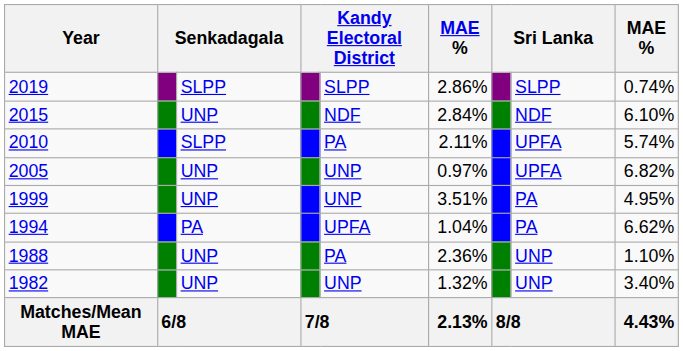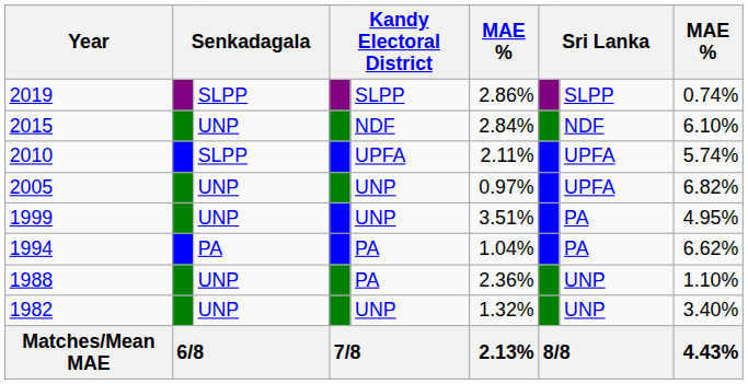 <table class="wikitable">
 <tr>
 <th>Year</th>
 <th colspan="2" width="144px">Senkadagala</th>
 <th colspan="2" width="144px"><a href='#'>Kandy Electoral District</a></th>
 <th><a href='#'>MAE</a> %</th>
 <th colspan="2" width="144px">Sri Lanka</th>
 <th>MAE %</th>
 </tr>
 <tr>
 <td><a href='#'>2019</a></td>
 <td style="background-color:purple;" width="10px"></td>
 <td style="text-align:left;"><a href='#'>SLPP</a></td>
 <td style="background-color:purple;" width="10px"></td>
 <td style="text-align:left;"><a href='#'>SLPP</a></td>
 <td style="text-align:right;">2.86%</td>
 <td style="background-color:purple;" width="10px"></td>
 <td style="text-align:left;"><a href='#'>SLPP</a></td>
 <td style="text-align:right;">0.74%</td>
 </tr>
 <tr>
 <td><a href='#'>2015</a></td>
 <td style="background-color:green;" width="10px"></td>
 <td style="text-align:left;"><a href='#'>UNP</a></td>
 <td style="background-color:green;" width="10px"></td>
 <td style="text-align:left;"><a href='#'>NDF</a></td>
 <td style="text-align:right;">2.84%</td>
 <td style="background-color:green;" width="10px"></td>
 <td style="text-align:left;"><a href='#'>NDF</a></td>
 <td style="text-align:right;">6.10%</td>
 </tr>
 <tr>
 <td><a href='#'>2010</a></td>
 <td style="background-color:blue;" width="10px"></td>
 <td style="text-align:left;"><a href='#'>SLPP</a></td>
 <td style="background-color:blue;" width="10px"></td>
-<td style="text-align:left;"><a href='#'>PA</a></td>
+<td style="text-align:left;"><a href='#'>UPFA</a></td>
 <td style="text-align:right;">2.11%</td>
 <td style="background-color:blue;" width="10px"></td>
 <td style="text-align:left;"><a href='#'>UPFA</a></td>
 <td style="text-align:right;">5.74%</td>
 </tr>
 <tr>
 <td><a href='#'>2005</a></td>
 <td style="background-color:green;" width="10px"></td>
 <td style="text-align:left;"><a href='#'>UNP</a></td>
 <td style="background-color:green;" width="10px"></td>
 <td style="text-align:left;"><a href='#'>UNP</a></td>
 <td style="text-align:right;">0.97%</td>
 <td style="background-color:blue;" width="10px"></td>
 <td style="text-align:left;"><a href='#'>UPFA</a></td>
 <td style="text-align:right;">6.82%</td>
 </tr>
 <tr>
 <td><a href='#'>1999</a></td>
 <td style="background-color:green;" width="10px"></td>
 <td style="text-align:left;"><a href='#'>UNP</a></td>
 <td style="background-color:blue;" width="10px"></td>
 <td style="text-align:left;"><a href='#'>UNP</a></td>
 <td style="text-align:right;">3.51%</td>
 <td style="background-color:blue;" width="10px"></td>
 <td style="text-align:left;"><a href='#'>PA</a></td>
 <td style="text-align:right;">4.95%</td>
 </tr>
 <tr>
 <td><a href='#'>1994</a></td>
 <td style="background-color:blue;" width="10px"></td>
 <td style="text-align:left;"><a href='#'>PA</a></td>
 <td style="background-color:blue;" width="10px"></td>
-<td style="text-align:left;"><a href='#'>UPFA</a></td>
+<td style="text-align:left;"><a href='#'>PA</a></td>
 <td style="text-align:right;">1.04%</td>
 <td style="background-color:blue;" width="10px"></td>
 <td style="text-align:left;"><a href='#'>PA</a></td>
 <td style="text-align:right;">6.62%</td>
 </tr>
 <tr>
 <td><a href='#'>1988</a></td>
 <td style="background-color:green;" width="10px"></td>
 <td style="text-align:left;"><a href='#'>UNP</a></td>
 <td style="background-color:green;" width="10px"></td>
 <td style="text-align:left;"><a href='#'>PA</a></td>
 <td style="text-align:right;">2.36%</td>
 <td style="background-color:green;" width="10px"></td>
 <td style="text-align:left;"><a href='#'>UNP</a></td>
 <td style="text-align:right;">1.10%</td>
 </tr>
 <tr>
 <td><a href='#'>1982</a></td>
 <td style="background-color:green;" width="10px"></td>
 <td style="text-align:left;"><a href='#'>UNP</a></td>
 <td style="background-color:green;" width="10px"></td>
 <td style="text-align:left;"><a href='#'>UNP</a></td>
 <td style="text-align:right;">1.32%</td>
 <td style="background-color:green;" width="10px"></td>
 <td style="text-align:left;"><a href='#'>UNP</a></td>
 <td style="text-align:right;">3.40%</td>
 </tr>
 <tr>
 <th>Matches/Mean MAE</th>
 <th style="text-align:left;"colspan="2" width="144px">6/8</th>
 <th style="text-align:left;"colspan="2" width="144px">7/8</th>
 <th style="text-align:right;">2.13%</th>
 <th style="text-align:left;"colspan="2" width="144px">8/8</th>
 <th style="text-align:right;">4.43%</th>
 </tr>
 </table>
